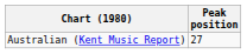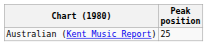 <table class="wikitable sortable plainrowheaders">
 <tr>
 <th scope="col">Chart (1980)</th>
 <th scope="col">Peak<br>position</th>
 </tr>
 <tr>
 <td>Australian (<a href='#'>Kent Music Report</a>)</td>
-<td>27</td>
+<td>25</td>
 </tr>
 </table>
